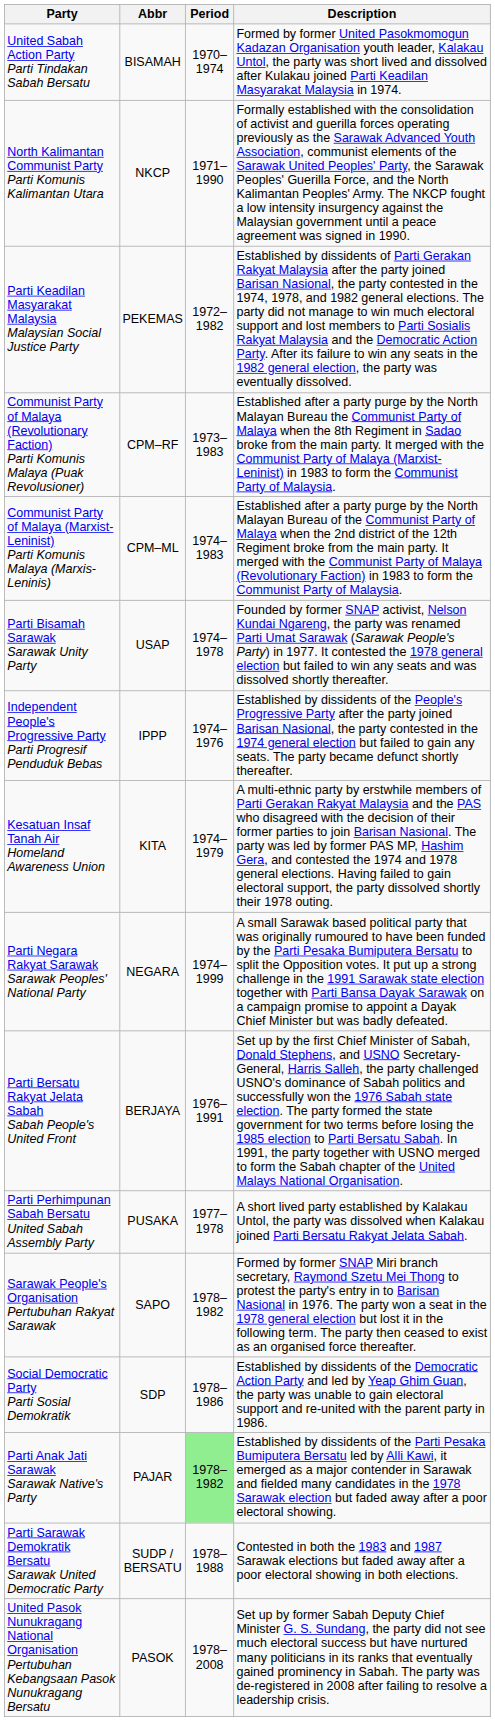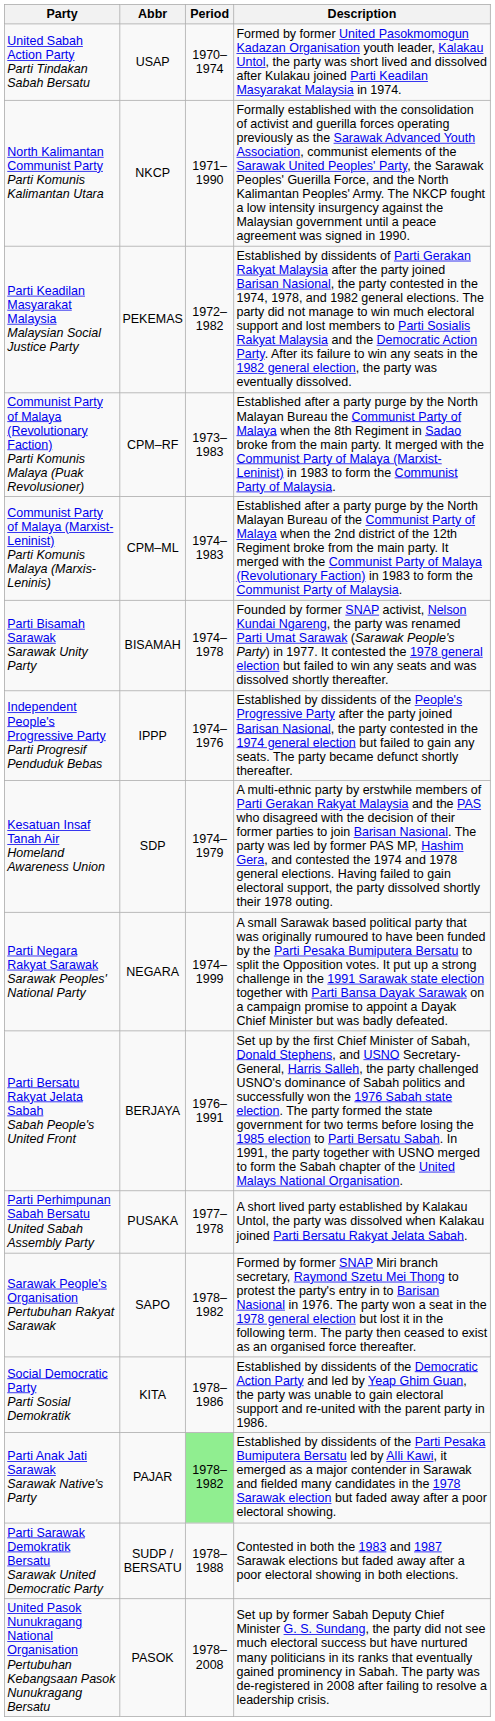 <table class="wikitable collapsible collapsed"  style="width:100%;">
 <tr>
 <th>Party</th>
 <th>Abbr</th>
 <th>Period</th>
 <th>Description</th>
 </tr>
 <tr>
 <td width="25%"><a href='#'>United Sabah Action Party</a><br><em>Parti Tindakan Sabah Bersatu</em></td>
-<td width="5%" style="text-align:center">BISAMAH</td>
+<td width="5%" style="text-align:center">USAP</td>
 <td width="10%" style="text-align:center">1970–1974</td>
 <td width="60%">Formed by former <a href='#'>United Pasokmomogun Kadazan Organisation</a> youth leader, <a href='#'>Kalakau Untol</a>, the party was short lived and dissolved after Kulakau joined <a href='#'>Parti Keadilan Masyarakat Malaysia</a> in 1974.</td>
 </tr>
 <tr>
 <td width="25%"><a href='#'>North Kalimantan Communist Party</a><br><em>Parti Komunis Kalimantan Utara</em></td>
 <td width="5%" style="text-align:center">NKCP</td>
 <td width="10%" style="text-align:center">1971–1990</td>
 <td width="60%">Formally established with the consolidation of activist and guerilla forces operating previously as the <a href='#'>Sarawak Advanced Youth Association</a>, communist elements of the <a href='#'>Sarawak United Peoples' Party</a>, the Sarawak Peoples' Guerilla Force, and the North Kalimantan Peoples' Army. The NKCP fought a low intensity insurgency against the Malaysian government until a peace agreement was signed in 1990.</td>
 </tr>
 <tr>
 <td width="25%"><a href='#'>Parti Keadilan Masyarakat Malaysia</a><br><em>Malaysian Social Justice Party</em></td>
 <td width="5%" style="text-align:center">PEKEMAS</td>
 <td width="10%" style="text-align:center">1972–1982</td>
 <td width="60%">Established by dissidents of <a href='#'>Parti Gerakan Rakyat Malaysia</a> after the party joined <a href='#'>Barisan Nasional</a>, the party contested in the 1974, 1978, and 1982 general elections. The party did not manage to win much electoral support and lost members to <a href='#'>Parti Sosialis Rakyat Malaysia</a> and the <a href='#'>Democratic Action Party</a>. After its failure to win any seats in the <a href='#'>1982 general election</a>, the party was eventually dissolved.</td>
 </tr>
 <tr>
 <td width="25%"><a href='#'>Communist Party of Malaya (Revolutionary Faction)</a><br><em>Parti Komunis Malaya (Puak Revolusioner)</em></td>
 <td width="5%" style="text-align:center">CPM–RF</td>
 <td width="10%" style="text-align:center">1973–1983</td>
 <td width="60%">Established after a party purge by the North Malayan Bureau the <a href='#'>Communist Party of Malaya</a> when the 8th Regiment in <a href='#'>Sadao</a> broke from the main party. It merged with the <a href='#'>Communist Party of Malaya (Marxist-Leninist)</a> in 1983 to form the <a href='#'>Communist Party of Malaysia</a>.</td>
 </tr>
 <tr>
 <td width="25%"><a href='#'>Communist Party of Malaya (Marxist-Leninist)</a><br><em>Parti Komunis Malaya (Marxis-Leninis)</em></td>
 <td width="5%" style="text-align:center">CPM–ML</td>
 <td width="10%" style="text-align:center">1974–1983</td>
 <td width="60%">Established after a party purge by the North Malayan Bureau of the <a href='#'>Communist Party of Malaya</a> when the 2nd district of the 12th Regiment broke from the main party. It merged with the <a href='#'>Communist Party of Malaya (Revolutionary Faction)</a> in 1983 to form the <a href='#'>Communist Party of Malaysia</a>.</td>
 </tr>
 <tr>
 <td width="25%"><a href='#'>Parti Bisamah Sarawak</a><br><em>Sarawak Unity Party</em></td>
-<td width="5%" style="text-align:center">USAP</td>
+<td width="5%" style="text-align:center">BISAMAH</td>
 <td width="10%" style="text-align:center">1974–1978</td>
 <td width="60%">Founded by former <a href='#'>SNAP</a> activist, <a href='#'>Nelson Kundai Ngareng</a>, the party was renamed <a href='#'>Parti Umat Sarawak</a> (<em>Sarawak People's Party</em>) in 1977. It contested the <a href='#'>1978 general election</a> but failed to win any seats and was dissolved shortly thereafter.</td>
 </tr>
 <tr>
 <td width="25%"><a href='#'>Independent People's Progressive Party</a><br><em>Parti Progresif Penduduk Bebas</em></td>
 <td width="5%" style="text-align:center">IPPP</td>
 <td width="10%" style="text-align:center">1974–1976</td>
 <td width="60%">Established by dissidents of the <a href='#'>People's Progressive Party</a> after the party joined <a href='#'>Barisan Nasional</a>, the party contested in the <a href='#'>1974 general election</a> but failed to gain any seats. The party became defunct shortly thereafter.</td>
 </tr>
 <tr>
 <td width="25%"><a href='#'>Kesatuan Insaf Tanah Air</a><br><em>Homeland Awareness Union</em></td>
-<td width="5%" style="text-align:center">KITA</td>
+<td width="5%" style="text-align:center">SDP</td>
 <td width="10%" style="text-align:center">1974–1979</td>
 <td width="60%">A multi-ethnic party by erstwhile members of <a href='#'>Parti Gerakan Rakyat Malaysia</a> and the <a href='#'>PAS</a> who disagreed with the decision of their former parties to join <a href='#'>Barisan Nasional</a>. The party was led by former PAS MP, <a href='#'>Hashim Gera</a>, and contested the 1974 and 1978 general elections. Having failed to gain electoral support, the party dissolved shortly their 1978 outing.</td>
 </tr>
 <tr>
 <td width="25%"><a href='#'>Parti Negara Rakyat Sarawak</a><br><em>Sarawak Peoples' National Party</em></td>
 <td width="5%" style="text-align:center">NEGARA</td>
 <td width="10%" style="text-align:center">1974–1999</td>
 <td width="60%">A small Sarawak based political party that was originally rumoured to have been funded by the <a href='#'>Parti Pesaka Bumiputera Bersatu</a> to split the Opposition votes. It put up a strong challenge in the <a href='#'>1991 Sarawak state election</a> together with <a href='#'>Parti Bansa Dayak Sarawak</a> on a campaign promise to appoint a Dayak Chief Minister but was badly defeated.</td>
 </tr>
 <tr>
 <td width="25%"><a href='#'>Parti Bersatu Rakyat Jelata Sabah</a><br><em>Sabah People's United Front</em></td>
 <td width="5%" style="text-align:center">BERJAYA</td>
 <td width="10%" style="text-align:center">1976–1991</td>
 <td width="60%">Set up by the first Chief Minister of Sabah, <a href='#'>Donald Stephens</a>, and <a href='#'>USNO</a> Secretary-General, <a href='#'>Harris Salleh</a>, the party challenged USNO's dominance of Sabah politics and successfully won the <a href='#'>1976 Sabah state election</a>. The party formed the state government for two terms before losing the <a href='#'>1985 election</a> to <a href='#'>Parti Bersatu Sabah</a>. In 1991, the party together with USNO merged to form the Sabah chapter of the <a href='#'>United Malays National Organisation</a>.</td>
 </tr>
 <tr>
 <td width="25%"><a href='#'>Parti Perhimpunan Sabah Bersatu</a><br><em>United Sabah Assembly Party</em></td>
 <td width="5%" style="text-align:center">PUSAKA</td>
 <td width="10%" style="text-align:center">1977–1978</td>
 <td width="60%">A short lived party established by Kalakau Untol, the party was dissolved when Kalakau joined <a href='#'>Parti Bersatu Rakyat Jelata Sabah</a>.</td>
 </tr>
 <tr>
 <td width="25%"><a href='#'>Sarawak People's Organisation</a><br><em>Pertubuhan Rakyat Sarawak</em></td>
 <td width="5%" style="text-align:center">SAPO</td>
 <td width="10%" style="text-align:center">1978–1982</td>
 <td width="60%">Formed by former <a href='#'>SNAP</a> Miri branch secretary, <a href='#'>Raymond Szetu Mei Thong</a> to protest the party's entry in to <a href='#'>Barisan Nasional</a> in 1976. The party won a seat in the <a href='#'>1978 general election</a> but lost it in the following term. The party then ceased to exist as an organised force thereafter.</td>
 </tr>
 <tr>
 <td width="25%"><a href='#'>Social Democratic Party</a><br><em>Parti Sosial Demokratik</em></td>
-<td width="5%" style="text-align:center">SDP</td>
+<td width="5%" style="text-align:center">KITA</td>
 <td width="10%" style="text-align:center">1978–1986</td>
 <td width="60%">Established by dissidents of the <a href='#'>Democratic Action Party</a> and led by <a href='#'>Yeap Ghim Guan</a>, the party was unable to gain electoral support and re-united with the parent party in 1986.</td>
 </tr>
 <tr>
 <td width="25%"><a href='#'>Parti Anak Jati Sarawak</a><br><em>Sarawak Native's Party</em></td>
 <td width="5%" style="text-align:center">PAJAR</td>
 <td width="10%" style="background: lightgreen; text-align:center">1978–1982</td>
 <td width="60%">Established by dissidents of the <a href='#'>Parti Pesaka Bumiputera Bersatu</a> led by <a href='#'>Alli Kawi</a>, it emerged as a major contender in Sarawak and fielded many candidates in the <a href='#'>1978 Sarawak election</a> but faded away after a poor electoral showing.</td>
 </tr>
 <tr>
 <td width="25%"><a href='#'>Parti Sarawak Demokratik Bersatu</a><br><em>Sarawak United Democratic Party</em></td>
 <td width="5%" style="text-align:center">SUDP / BERSATU</td>
 <td width="10%" style="text-align:center">1978–1988</td>
 <td width="60%">Contested in both the <a href='#'>1983</a> and <a href='#'>1987</a> Sarawak elections but faded away after a poor electoral showing in both elections.</td>
 </tr>
 <tr>
 <td width="25%"><a href='#'>United Pasok Nunukragang National Organisation</a><br><em>Pertubuhan Kebangsaan Pasok Nunukragang Bersatu</em></td>
 <td width="5%" style="text-align:center">PASOK</td>
 <td width="10%" style="text-align:center">1978–2008</td>
 <td width="60%">Set up by former Sabah Deputy Chief Minister <a href='#'>G. S. Sundang</a>, the party did not see much electoral success but have nurtured many politicians in its ranks that eventually gained prominency in Sabah. The party was de-registered in 2008 after failing to resolve a leadership crisis.</td>
 </tr>
 </table>
